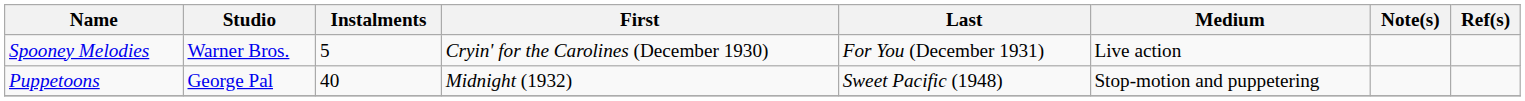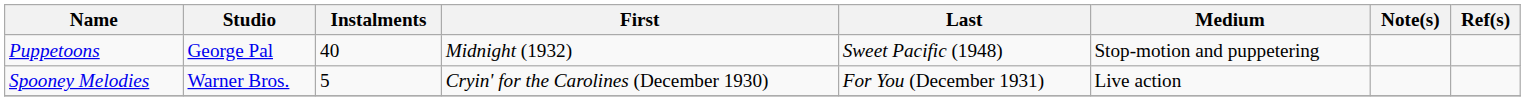 <table class="wikitable" style="width:100%;" style="font-size: 100%;">
 <tr style="text-align:center;">
 <th>Name</th>
 <th>Studio</th>
 <th>Instalments</th>
 <th>First</th>
 <th>Last</th>
 <th>Medium</th>
 <th>Note(s)</th>
 <th>Ref(s)</th>
 </tr>
 <tr>
+<td><em><a href='#'>Puppetoons</a></em></td>
+<td><a href='#'>George Pal</a></td>
+<td>40</td>
+<td><em>Midnight</em> (1932)</td>
+<td><em>Sweet Pacific</em> (1948)</td>
+<td>Stop-motion and puppetering</td>
+<td></td>
+<td></td>
+</tr>
+<tr>
 <td><em><a href='#'>Spooney Melodies</a></em></td>
 <td><a href='#'>Warner Bros.</a></td>
 <td>5</td>
 <td><em>Cryin' for the Carolines</em> (December 1930)</td>
 <td><em>For You</em> (December 1931)</td>
 <td>Live action</td>
 <td></td>
 <td></td>
 </tr>
 <tr>
-<td><em><a href='#'>Puppetoons</a></em></td>
-<td><a href='#'>George Pal</a></td>
-<td>40</td>
-<td><em>Midnight</em> (1932)</td>
-<td><em>Sweet Pacific</em> (1948)</td>
-<td>Stop-motion and puppetering</td>
-<td></td>
-<td></td>
-</tr>
-<tr>
 </tr>
 </table>
